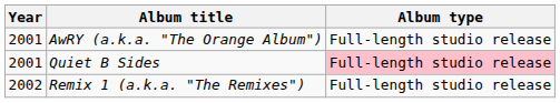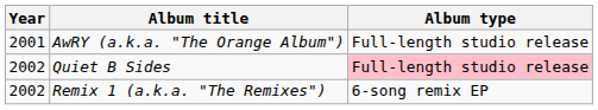 <table class="wikitable">
 <tr>
 <th>Year</th>
 <th>Album title</th>
 <th>Album type</th>
 </tr>
 <tr>
 <td>2001</td>
 <td><em>AwRY (a.k.a. "The Orange Album")</em></td>
 <td>Full-length studio release</td>
 </tr>
 <tr>
-<td>2001</td>
+<td>2002</td>
 <td><em>Quiet B Sides</em></td>
 <td style="background: pink;">Full-length studio release</td>
 </tr>
 <tr>
 <td>2002</td>
 <td><em>Remix 1 (a.k.a. "The Remixes")</em></td>
-<td>Full-length studio release</td>
+<td>6-song remix EP</td>
 </tr>
 </table>
